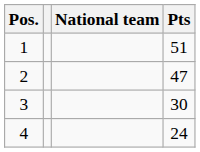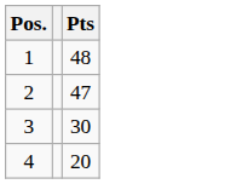 <table class=wikitable style="font-size: 95%">
 <tr>
 <th>Pos.</th>
 <th></th>
-<th>National team</th>
 <th>Pts</th>
 </tr>
 <tr align=center >
 <td>1</td>
 <td></td>
-<td align=left></td>
-<td>51</td>
+<td>48</td>
 </tr>
 <tr align=center>
 <td>2</td>
 <td></td>
-<td align=left></td>
 <td>47</td>
 </tr>
 <tr align=center>
 <td>3</td>
 <td></td>
-<td align=left></td>
 <td>30</td>
 </tr>
 <tr align=center>
 <td>4</td>
 <td></td>
-<td align=left></td>
-<td>24</td>
+<td>20</td>
 </tr>
 </table>
